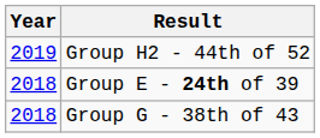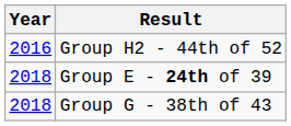 <table class="wikitable">
 <tr>
 <th>Year</th>
 <th>Result</th>
 </tr>
 <tr>
-<td> <a href='#'>2019</a></td>
+<td> <a href='#'>2016</a></td>
 <td>Group H2 - 44th of 52</td>
 </tr>
 <tr>
 <td> <a href='#'>2018</a></td>
 <td>Group E - <strong>24th</strong> of 39</td>
 </tr>
 <tr>
 <td> <a href='#'>2018</a></td>
 <td>Group G - 38th of 43</td>
 </tr>
 </table>
